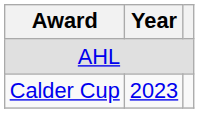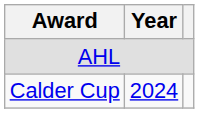 <table class="wikitable">
 <tr>
 <th>Award</th>
 <th>Year</th>
 <th></th>
 </tr>
 <tr ALIGN="center" bgcolor="#e0e0e0">
 <td colspan="4"><a href='#'>AHL</a></td>
 </tr>
 <tr>
 <td><a href='#'>Calder Cup</a></td>
-<td><a href='#'>2023</a></td>
+<td><a href='#'>2024</a></td>
 <td></td>
 </tr>
 </table>
